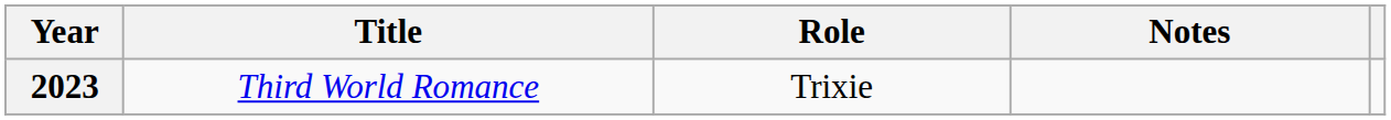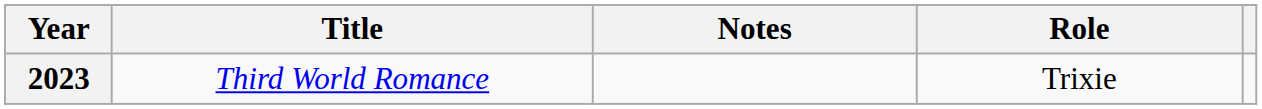 <table class="wikitable plainrowheaders" style="text-align:center;">
 <tr>
 <th scope="col" style="width:03em;">Year</th>
 <th scope="col" style="width:15em;">Title</th>
+<th scope="col" style="width:10em;">Notes</th>
 <th scope="col" style="width:10em;">Role</th>
-<th scope="col" style="width:10em;">Notes</th>
 <th></th>
 </tr>
 <tr>
 <th scope="row" style="text-align:center">2023</th>
 <td><em><a href='#'>Third World Romance</a></em></td>
+<td></td>
 <td>Trixie</td>
-<td></td>
 <td></td>
 </tr>
 </table>
